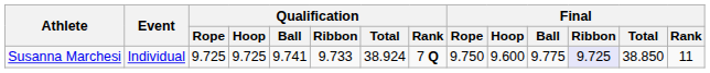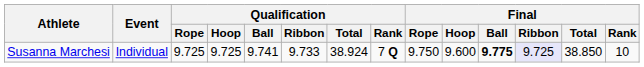 <table class=wikitable style="font-size:90%">
 <tr>
 <th rowspan="2">Athlete</th>
 <th rowspan="2">Event</th>
 <th colspan=6>Qualification</th>
 <th colspan=6>Final</th>
 </tr>
 <tr style="font-size:95%">
 <th>Rope</th>
 <th>Hoop</th>
 <th>Ball</th>
 <th>Ribbon</th>
 <th>Total</th>
 <th>Rank</th>
 <th>Rope</th>
 <th>Hoop</th>
 <th>Ball</th>
 <th>Ribbon</th>
 <th>Total</th>
 <th>Rank</th>
 </tr>
 <tr>
 <td align=left><a href='#'>Susanna Marchesi</a></td>
 <td align=left><a href='#'>Individual</a></td>
 <td align=center>9.725</td>
 <td align=center>9.725</td>
 <td align=center>9.741</td>
 <td align=center>9.733</td>
 <td align=center>38.924</td>
 <td align=center>7 <strong>Q</strong></td>
 <td align=center>9.750</td>
 <td align=center>9.600</td>
-<td align=center>9.775</td>
+<td align=center><strong>9.775</strong></td>
 <td align=center style="background: lavender;">9.725</td>
 <td align=center>38.850</td>
-<td align=center>11</td>
+<td align=center>10</td>
 </tr>
 </table>
